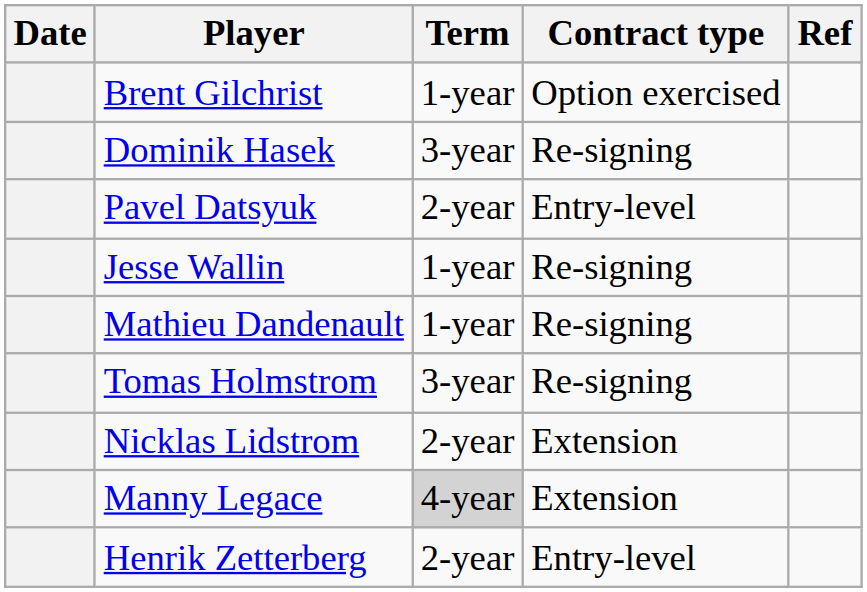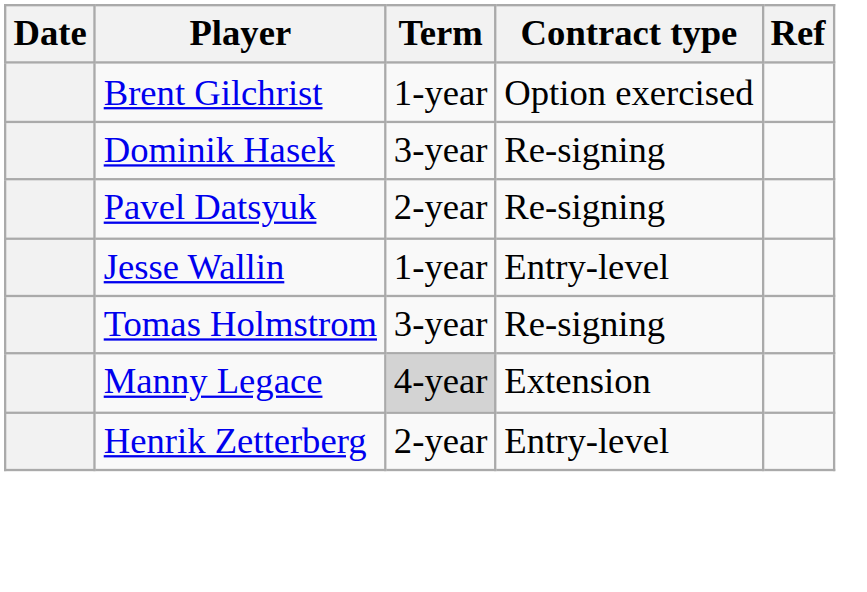 <table class="wikitable plainrowheaders">
 <tr style="background:#ddd; text-align:center;">
 <th>Date</th>
 <th>Player</th>
 <th>Term</th>
 <th>Contract type</th>
 <th>Ref</th>
 </tr>
 <tr>
 <th scope="row"></th>
 <td><a href='#'>Brent Gilchrist</a></td>
 <td>1-year</td>
 <td>Option exercised</td>
 <td></td>
 </tr>
 <tr>
 <th scope="row"></th>
 <td><a href='#'>Dominik Hasek</a></td>
 <td>3-year</td>
 <td>Re-signing</td>
 <td></td>
 </tr>
 <tr>
 <th scope="row"></th>
 <td><a href='#'>Pavel Datsyuk</a></td>
 <td>2-year</td>
-<td>Entry-level</td>
+<td>Re-signing</td>
 <td></td>
 </tr>
 <tr>
 <th scope="row"></th>
 <td><a href='#'>Jesse Wallin</a></td>
 <td>1-year</td>
-<td>Re-signing</td>
-<td></td>
-</tr>
-<tr>
-<th scope="row"></th>
-<td><a href='#'>Mathieu Dandenault</a></td>
-<td>1-year</td>
-<td>Re-signing</td>
+<td>Entry-level</td>
 <td></td>
 </tr>
 <tr>
 <th scope="row"></th>
 <td><a href='#'>Tomas Holmstrom</a></td>
 <td>3-year</td>
 <td>Re-signing</td>
-<td></td>
-</tr>
-<tr>
-<th scope="row"></th>
-<td><a href='#'>Nicklas Lidstrom</a></td>
-<td>2-year</td>
-<td>Extension</td>
 <td></td>
 </tr>
 <tr>
 <th scope="row"></th>
 <td><a href='#'>Manny Legace</a></td>
 <td style="background: lightgrey;">4-year</td>
 <td>Extension</td>
 <td></td>
 </tr>
 <tr>
 <th scope="row"></th>
 <td><a href='#'>Henrik Zetterberg</a></td>
 <td>2-year</td>
 <td>Entry-level</td>
 <td></td>
 </tr>
 </table>
